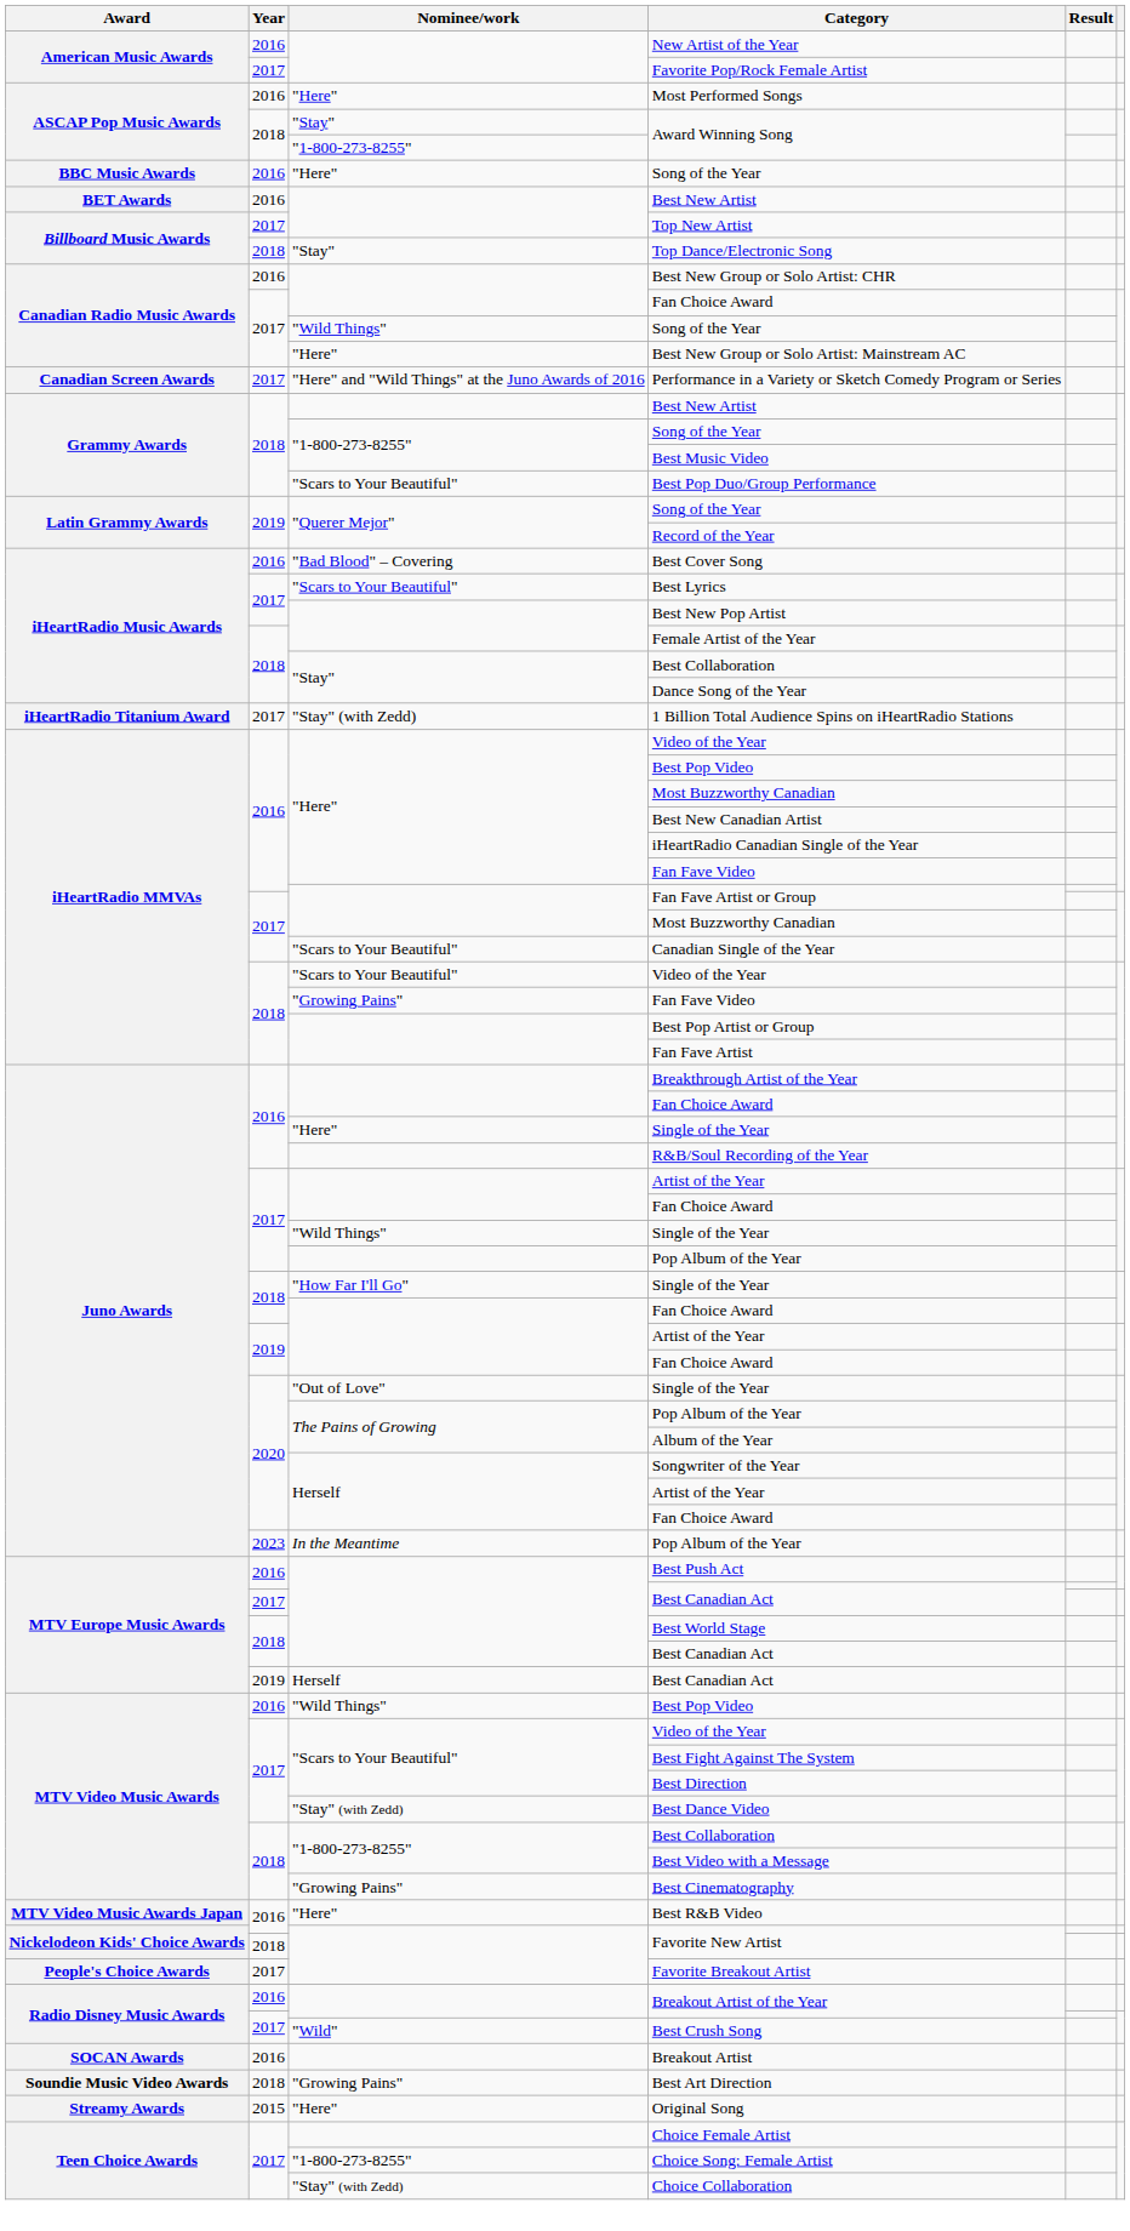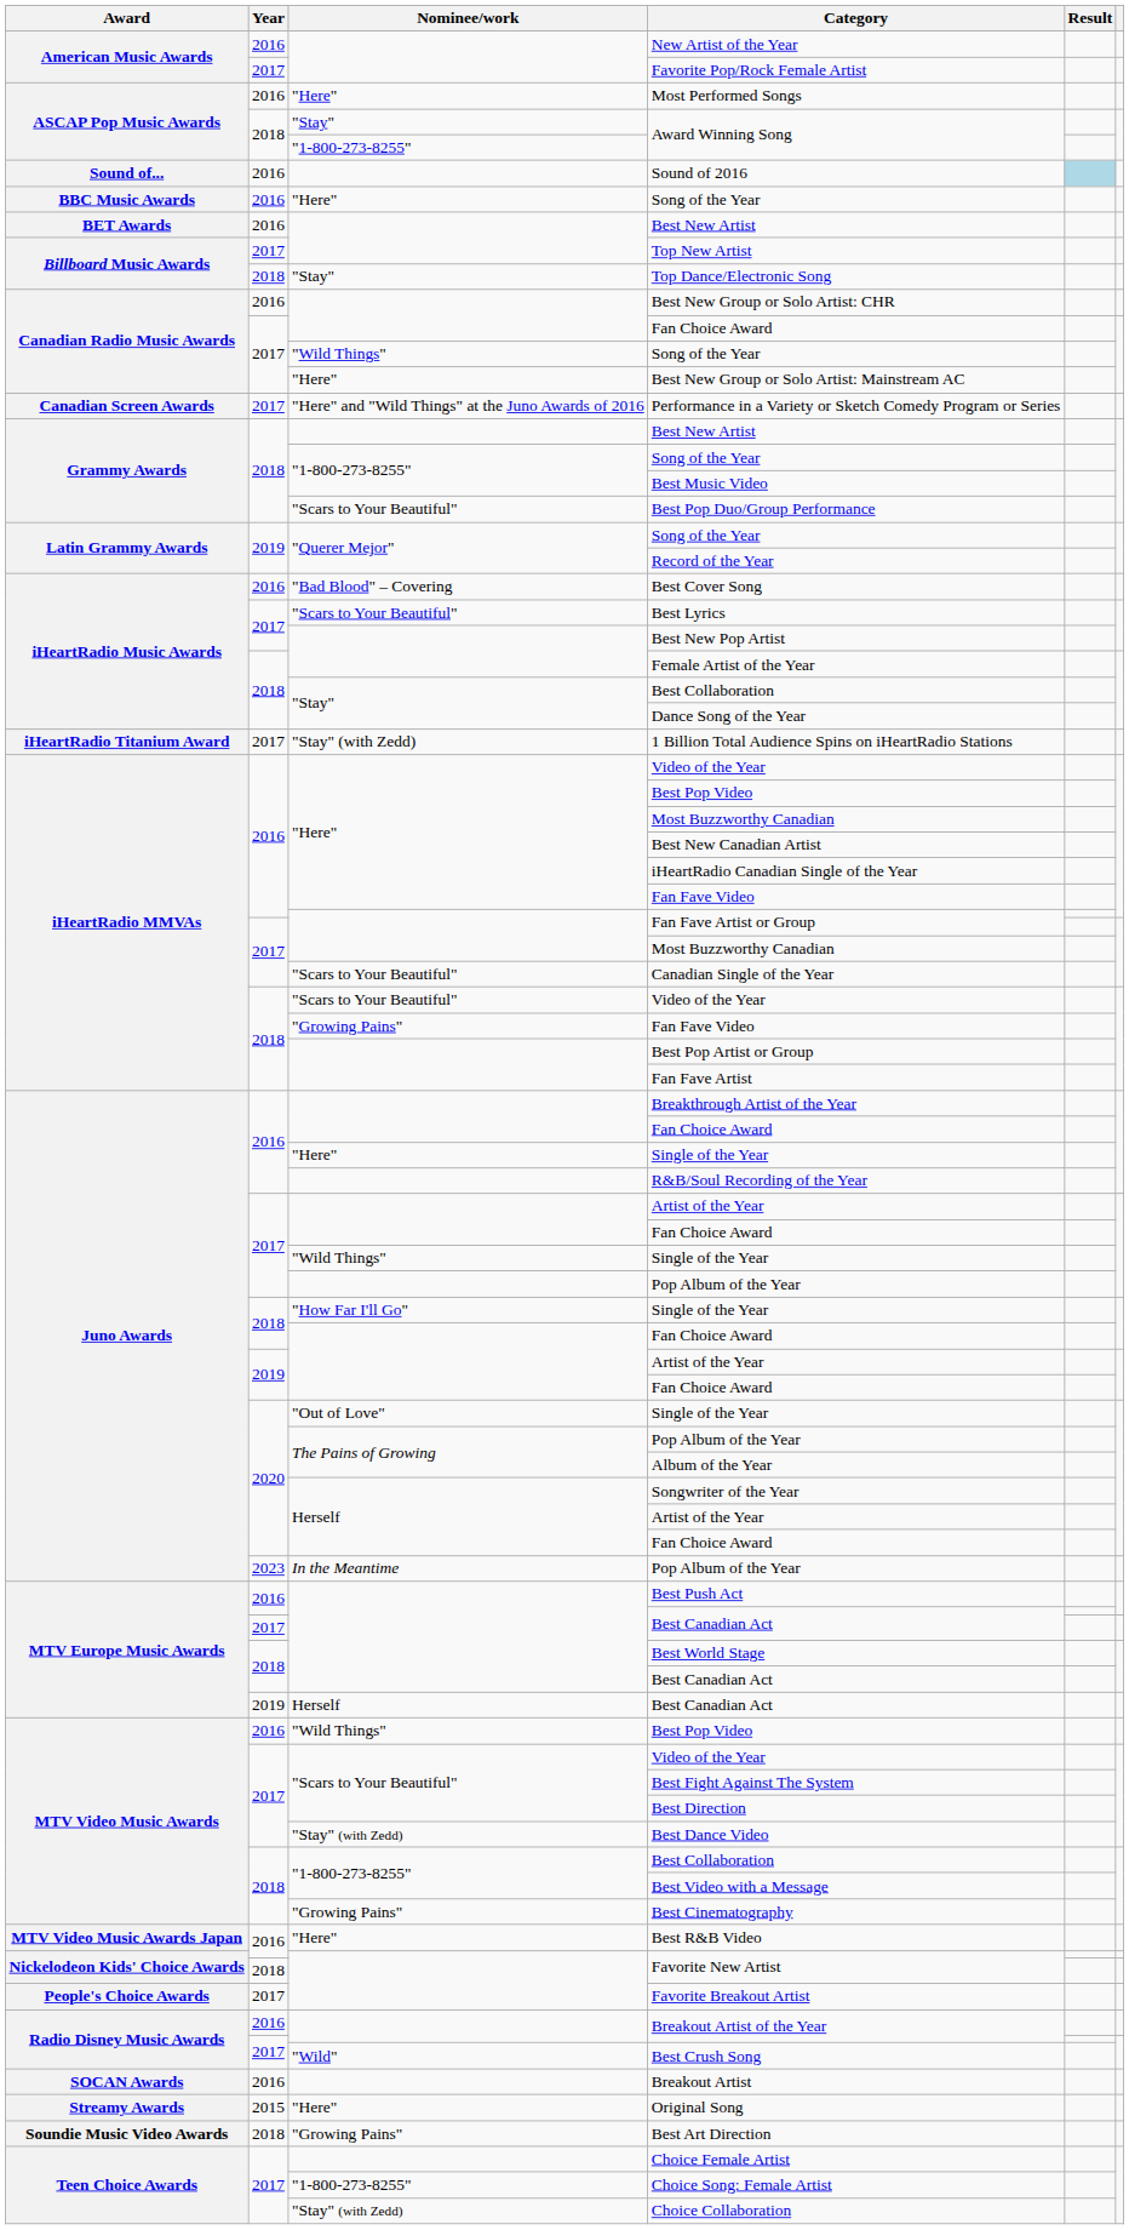 <table class="wikitable plainrowheaders sortable">
 <tr style="background:#ccc; text-align:center;">
 <th scope="col">Award</th>
 <th scope="col">Year</th>
 <th scope="col">Nominee/work</th>
 <th scope="col">Category</th>
 <th scope="col">Result</th>
 <th scope="col" class="unsortable"></th>
 </tr>
 <tr>
 <th scope="row" rowspan="2"><a href='#'>American Music Awards</a></th>
 <td style="text-align:center;"><a href='#'>2016</a></td>
 <td rowspan="2"></td>
 <td><a href='#'>New Artist of the Year</a></td>
 <td></td>
 <td style="text-align:center;"></td>
 </tr>
 <tr>
 <td style="text-align:center;"><a href='#'>2017</a></td>
 <td><a href='#'>Favorite Pop/Rock Female Artist</a></td>
 <td></td>
 <td style="text-align:center;"></td>
 </tr>
 <tr>
 <th scope="row" rowspan="3"><a href='#'>ASCAP Pop Music Awards</a></th>
 <td style="text-align:center;">2016</td>
 <td>"<a href='#'>Here</a>"</td>
 <td>Most Performed Songs</td>
 <td></td>
 <td style="text-align:center;"></td>
 </tr>
 <tr>
 <td rowspan="2" style="text-align:center;">2018</td>
 <td>"<a href='#'>Stay</a>" </td>
 <td rowspan="2">Award Winning Song</td>
 <td></td>
 <td rowspan="2" style="text-align:center;"></td>
 </tr>
 <tr>
 <td>"<a href='#'>1-800-273-8255</a>" </td>
 <td></td>
+</tr>
+<tr>
+<th scope="row"><a href='#'>Sound of...</a></th>
+<td style="text-align:center;">2016</td>
+<td></td>
+<td>Sound of 2016</td>
+<td style="background:lightblue"></td>
+<td style="text-align:center;"></td>
 </tr>
 <tr>
 <th scope="row"><a href='#'>BBC Music Awards</a></th>
 <td style="text-align:center;"><a href='#'>2016</a></td>
 <td>"Here"</td>
 <td>Song of the Year</td>
 <td></td>
 <td style="text-align:center;"></td>
 </tr>
 <tr>
 <th scope="row"><a href='#'>BET Awards</a></th>
 <td style="text-align:center;">2016</td>
 <td rowspan="2"></td>
 <td><a href='#'>Best New Artist</a></td>
 <td></td>
 <td style="text-align:center;"></td>
 </tr>
 <tr>
 <th scope="row" rowspan="2"><a href='#'><em>Billboard</em> Music Awards</a></th>
 <td style="text-align:center;"><a href='#'>2017</a></td>
 <td><a href='#'>Top New Artist</a></td>
 <td></td>
 <td style="text-align:center;"></td>
 </tr>
 <tr>
 <td style="text-align:center;"><a href='#'>2018</a></td>
 <td>"Stay" </td>
 <td><a href='#'>Top Dance/Electronic Song</a></td>
 <td></td>
 <td style="text-align:center;"></td>
 </tr>
 <tr>
 <th scope="row" rowspan="4"><a href='#'>Canadian Radio Music Awards</a></th>
 <td style="text-align:center;">2016</td>
 <td rowspan="2"></td>
 <td>Best New Group or Solo Artist: CHR</td>
 <td></td>
 <td style="text-align:center;"></td>
 </tr>
 <tr>
 <td rowspan="3" style="text-align:center;">2017</td>
 <td>Fan Choice Award</td>
 <td></td>
 <td rowspan="3" style="text-align:center;"></td>
 </tr>
 <tr>
 <td>"<a href='#'>Wild Things</a>"</td>
 <td>Song of the Year</td>
 <td></td>
 </tr>
 <tr>
 <td>"Here"</td>
 <td>Best New Group or Solo Artist: Mainstream AC</td>
 <td></td>
 </tr>
 <tr>
 <th scope="row"><a href='#'>Canadian Screen Awards</a></th>
 <td style="text-align:center;"><a href='#'>2017</a></td>
 <td>"Here" and "Wild Things" at the <a href='#'>Juno Awards of 2016</a></td>
 <td>Performance in a Variety or Sketch Comedy Program or Series</td>
 <td></td>
 <td style="text-align:center;"></td>
 </tr>
 <tr>
 <th scope="row" rowspan="4"><a href='#'>Grammy Awards</a></th>
 <td rowspan="4" style="text-align:center;"><a href='#'>2018</a></td>
 <td></td>
 <td><a href='#'>Best New Artist</a></td>
 <td></td>
 <td rowspan="4" style="text-align:center;"></td>
 </tr>
 <tr>
 <td rowspan="2">"1-800-273-8255" </td>
 <td><a href='#'>Song of the Year</a></td>
 <td></td>
 </tr>
 <tr>
 <td><a href='#'>Best Music Video</a></td>
 <td></td>
 </tr>
 <tr>
 <td>"Scars to Your Beautiful"</td>
 <td><a href='#'>Best Pop Duo/Group Performance</a></td>
 <td></td>
 </tr>
 <tr>
 <th scope="row" rowspan="2"><a href='#'>Latin Grammy Awards</a></th>
 <td style="text-align:center;"rowspan="2"><a href='#'>2019</a></td>
 <td rowspan="2">"<a href='#'>Querer Mejor</a>"</td>
 <td><a href='#'>Song of the Year</a></td>
 <td></td>
 <td rowspan="2" style="text-align:center;"></td>
 </tr>
 <tr>
 <td><a href='#'>Record of the Year</a></td>
 <td></td>
 </tr>
 <tr>
 <th scope="row" rowspan="6"><a href='#'>iHeartRadio Music Awards</a></th>
 <td style="text-align:center;"><a href='#'>2016</a></td>
 <td>"<a href='#'>Bad Blood</a>" – Covering</td>
 <td>Best Cover Song</td>
 <td></td>
 <td style="text-align:center;"></td>
 </tr>
 <tr>
 <td rowspan="2" style="text-align:center;"><a href='#'>2017</a></td>
 <td>"<a href='#'>Scars to Your Beautiful</a>"</td>
 <td>Best Lyrics</td>
 <td></td>
 <td rowspan="2" style="text-align:center;"></td>
 </tr>
 <tr>
 <td rowspan="2"></td>
 <td>Best New Pop Artist</td>
 <td></td>
 </tr>
 <tr>
 <td rowspan="3" style="text-align:center;"><a href='#'>2018</a></td>
 <td>Female Artist of the Year</td>
 <td></td>
 <td rowspan="3" style="text-align:center;"></td>
 </tr>
 <tr>
 <td rowspan="2">"Stay" </td>
 <td>Best Collaboration</td>
 <td></td>
 </tr>
 <tr>
 <td>Dance Song of the Year</td>
 <td></td>
 </tr>
 <tr>
 <th scope="row"><a href='#'>iHeartRadio Titanium Award</a></th>
 <td style="text-align:center;">2017</td>
 <td>"Stay" (with Zedd)</td>
 <td>1 Billion Total Audience Spins on iHeartRadio Stations</td>
 <td></td>
 <td style="text-align:center;"></td>
 </tr>
 <tr>
 <th scope="row" rowspan="14"><a href='#'>iHeartRadio MMVAs</a></th>
 <td rowspan="7" style="text-align:center;"><a href='#'>2016</a></td>
 <td rowspan="6">"Here"</td>
 <td><a href='#'>Video of the Year</a></td>
 <td></td>
 <td rowspan="7" style="text-align:center;"></td>
 </tr>
 <tr>
 <td><a href='#'>Best Pop Video</a></td>
 <td></td>
 </tr>
 <tr>
 <td><a href='#'>Most Buzzworthy Canadian</a></td>
 <td></td>
 </tr>
 <tr>
 <td>Best New Canadian Artist</td>
 <td></td>
 </tr>
 <tr>
 <td>iHeartRadio Canadian Single of the Year</td>
 <td></td>
 </tr>
 <tr>
 <td><a href='#'>Fan Fave Video</a></td>
 <td></td>
 </tr>
 <tr>
 <td rowspan="3"></td>
 <td rowspan="2">Fan Fave Artist or Group</td>
 <td></td>
 </tr>
 <tr>
 <td rowspan="3" style="text-align:center;"><a href='#'>2017</a></td>
 <td></td>
 <td rowspan=3 style="text-align:center;"></td>
 </tr>
 <tr>
 <td>Most Buzzworthy Canadian</td>
 <td></td>
 </tr>
 <tr>
 <td>"Scars to Your Beautiful"</td>
 <td>Canadian Single of the Year</td>
 <td></td>
 </tr>
 <tr>
 <td rowspan="4" style="text-align:center;"><a href='#'>2018</a></td>
 <td>"Scars to Your Beautiful"</td>
 <td>Video of the Year</td>
 <td></td>
 <td rowspan=4 style="text-align:center;"></td>
 </tr>
 <tr>
 <td>"<a href='#'>Growing Pains</a>"</td>
 <td>Fan Fave Video</td>
 <td></td>
 </tr>
 <tr>
 <td rowspan="2"></td>
 <td>Best Pop Artist or Group</td>
 <td></td>
 </tr>
 <tr>
 <td>Fan Fave Artist</td>
 <td></td>
 </tr>
 <tr>
 <th rowspan="19" scope="row"><a href='#'>Juno Awards</a></th>
 <td rowspan="4" style="text-align:center;"><a href='#'>2016</a></td>
 <td rowspan="2"></td>
 <td><a href='#'>Breakthrough Artist of the Year</a></td>
 <td></td>
 <td rowspan="4" style="text-align:center;"></td>
 </tr>
 <tr>
 <td><a href='#'>Fan Choice Award</a></td>
 <td></td>
 </tr>
 <tr>
 <td>"Here"</td>
 <td><a href='#'>Single of the Year</a></td>
 <td></td>
 </tr>
 <tr>
 <td></td>
 <td><a href='#'>R&B/Soul Recording of the Year</a></td>
 <td></td>
 </tr>
 <tr>
 <td rowspan="4" style="text-align:center;"><a href='#'>2017</a></td>
 <td rowspan="2"></td>
 <td><a href='#'>Artist of the Year</a></td>
 <td></td>
 <td rowspan="4" style="text-align:center;"></td>
 </tr>
 <tr>
 <td>Fan Choice Award</td>
 <td></td>
 </tr>
 <tr>
 <td>"Wild Things"</td>
 <td>Single of the Year</td>
 <td></td>
 </tr>
 <tr>
 <td></td>
 <td>Pop Album of the Year</td>
 <td></td>
 </tr>
 <tr>
 <td rowspan="2" style="text-align:center;"><a href='#'>2018</a></td>
 <td>"<a href='#'>How Far I'll Go</a>"</td>
 <td>Single of the Year</td>
 <td></td>
 <td rowspan="2" style="text-align:center;"></td>
 </tr>
 <tr>
 <td rowspan="3"></td>
 <td>Fan Choice Award</td>
 <td></td>
 </tr>
 <tr>
 <td rowspan="2" style="text-align:center;"><a href='#'>2019</a></td>
 <td>Artist of the Year</td>
 <td></td>
 <td rowspan="2" style="text-align:center;"></td>
 </tr>
 <tr>
 <td>Fan Choice Award</td>
 <td></td>
 </tr>
 <tr>
 <td style="text-align:center;" rowspan="6"><a href='#'>2020</a></td>
 <td>"Out of Love"</td>
 <td>Single of the Year</td>
 <td></td>
 <td rowspan="6" style="text-align:center;"></td>
 </tr>
 <tr>
 <td rowspan="2"><em>The Pains of Growing</em></td>
 <td>Pop Album of the Year</td>
 <td></td>
 </tr>
 <tr>
 <td>Album of the Year</td>
 <td></td>
 </tr>
 <tr>
 <td rowspan="3">Herself</td>
 <td>Songwriter of the Year</td>
 <td></td>
 </tr>
 <tr>
 <td>Artist of the Year</td>
 <td></td>
 </tr>
 <tr>
 <td>Fan Choice Award</td>
 <td></td>
 </tr>
 <tr>
 <td rowspan="1" style="text-align:center;"><a href='#'>2023</a></td>
 <td><em>In the Meantime</em></td>
 <td>Pop Album of the Year</td>
 <td></td>
 <td></td>
 </tr>
 <tr>
 <th rowspan="6" scope="row"><a href='#'>MTV Europe Music Awards</a></th>
 <td rowspan="2" style="text-align:center;"><a href='#'>2016</a></td>
 <td rowspan="5"></td>
 <td><a href='#'>Best Push Act</a></td>
 <td></td>
 <td rowspan="2" style="text-align:center;"></td>
 </tr>
 <tr>
 <td rowspan="2"><a href='#'>Best Canadian Act</a></td>
 <td></td>
 </tr>
 <tr>
 <td style="text-align:center;"><a href='#'>2017</a></td>
 <td></td>
 <td style="text-align:center;"></td>
 </tr>
 <tr>
 <td rowspan="2" style="text-align:center;"><a href='#'>2018</a></td>
 <td><a href='#'>Best World Stage</a></td>
 <td></td>
 <td rowspan="2" style="text-align:center;"></td>
 </tr>
 <tr>
 <td>Best Canadian Act</td>
 <td></td>
 </tr>
 <tr>
 <td style="text-align:center;">2019</td>
 <td>Herself</td>
 <td>Best Canadian Act</td>
 <td></td>
 <td style="text-align:center;"></td>
 </tr>
 <tr>
 <th scope="row" rowspan="8"><a href='#'>MTV Video Music Awards</a></th>
 <td style="text-align:center;"><a href='#'>2016</a></td>
 <td>"Wild Things"</td>
 <td><a href='#'>Best Pop Video</a></td>
 <td></td>
 <td style="text-align:center;"></td>
 </tr>
 <tr>
 <td rowspan="4" style="text-align:center;"><a href='#'>2017</a></td>
 <td rowspan="3">"Scars to Your Beautiful"</td>
 <td><a href='#'>Video of the Year</a></td>
 <td></td>
 <td rowspan="4" style="text-align:center;"></td>
 </tr>
 <tr>
 <td><a href='#'>Best Fight Against The System</a></td>
 <td></td>
 </tr>
 <tr>
 <td><a href='#'>Best Direction</a></td>
 <td></td>
 </tr>
 <tr>
 <td>"Stay" <small>(with Zedd)</small></td>
 <td><a href='#'>Best Dance Video</a></td>
 <td></td>
 </tr>
 <tr>
 <td rowspan="3" style="text-align:center;"><a href='#'>2018</a></td>
 <td rowspan="2">"1-800-273-8255"</td>
 <td><a href='#'>Best Collaboration</a></td>
 <td></td>
 <td rowspan="3" style="text-align:center;"></td>
 </tr>
 <tr>
 <td><a href='#'>Best Video with a Message</a></td>
 <td></td>
 </tr>
 <tr>
 <td>"Growing Pains"</td>
 <td><a href='#'>Best Cinematography</a></td>
 <td></td>
 </tr>
 <tr>
 <th scope="row"><a href='#'>MTV Video Music Awards Japan</a></th>
 <td rowspan="2" style="text-align:center;">2016</td>
 <td>"Here"</td>
 <td>Best R&B Video</td>
 <td></td>
 <td style="text-align:center;"></td>
 </tr>
 <tr>
 <th scope="row" rowspan="2"><a href='#'>Nickelodeon Kids' Choice Awards</a></th>
 <td rowspan="3"></td>
 <td rowspan="2">Favorite New Artist</td>
 <td></td>
 <td style="text-align:center;"></td>
 </tr>
 <tr>
 <td style="text-align:center;">2018</td>
 <td></td>
 <td style="text-align:center;"></td>
 </tr>
 <tr>
 <th scope="row"><a href='#'>People's Choice Awards</a></th>
 <td style="text-align:center;">2017</td>
 <td><a href='#'>Favorite Breakout Artist</a></td>
 <td></td>
 <td style="text-align:center;"></td>
 </tr>
 <tr>
 <th scope="row" rowspan="3"><a href='#'>Radio Disney Music Awards</a></th>
 <td style="text-align:center;"><a href='#'>2016</a></td>
 <td rowspan="2"></td>
 <td rowspan="2"><a href='#'>Breakout Artist of the Year</a></td>
 <td></td>
 <td style="text-align:center;"></td>
 </tr>
 <tr>
 <td rowspan="2" style="text-align:center;"><a href='#'>2017</a></td>
 <td></td>
 <td rowspan="2" style="text-align:center;"></td>
 </tr>
 <tr>
 <td>"<a href='#'>Wild</a>" </td>
 <td><a href='#'>Best Crush Song</a></td>
 <td></td>
 </tr>
 <tr>
 <th scope="row"><a href='#'>SOCAN Awards</a></th>
 <td style="text-align:center;">2016</td>
 <td></td>
 <td>Breakout Artist</td>
 <td></td>
 <td style="text-align:center;"></td>
 </tr>
 <tr>
+<th scope="row"><a href='#'>Streamy Awards</a></th>
+<td style="text-align:center;">2015</td>
+<td>"Here"</td>
+<td>Original Song</td>
+<td></td>
+<td style="text-align:center;"></td>
+</tr>
+<tr>
 <th scope="row">Soundie Music Video Awards</th>
 <td style="text-align:center;">2018</td>
 <td>"Growing Pains"</td>
 <td>Best Art Direction</td>
-<td></td>
-<td style="text-align:center;"></td>
-</tr>
-<tr>
-<th scope="row"><a href='#'>Streamy Awards</a></th>
-<td style="text-align:center;">2015</td>
-<td>"Here"</td>
-<td>Original Song</td>
 <td></td>
 <td style="text-align:center;"></td>
 </tr>
 <tr>
 <th scope="row" rowspan="3"><a href='#'>Teen Choice Awards</a></th>
 <td rowspan="3" style="text-align:center;"><a href='#'>2017</a></td>
 <td></td>
 <td><a href='#'>Choice Female Artist</a></td>
 <td></td>
 <td rowspan="3" style="text-align:center;"></td>
 </tr>
 <tr>
 <td>"1-800-273-8255" </td>
 <td><a href='#'>Choice Song: Female Artist</a></td>
 <td></td>
 </tr>
 <tr>
 <td>"Stay" <small>(with Zedd)</small></td>
 <td><a href='#'>Choice Collaboration</a></td>
 <td></td>
 </tr>
 </table>
